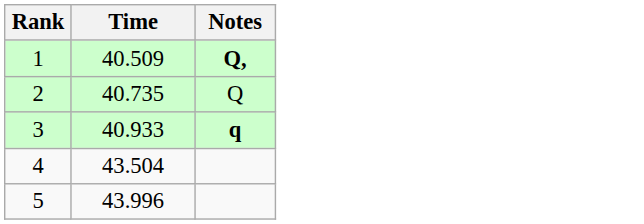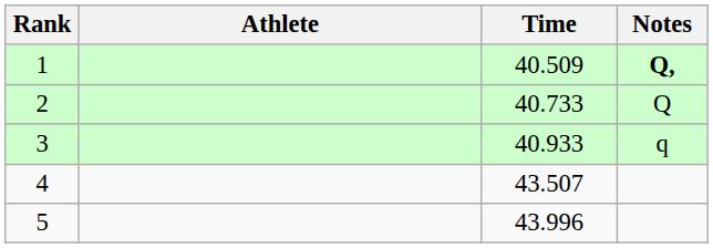 <table class=wikitable style="text-align:center">
 <tr>
 <th width=40>Rank</th>
+<th width=250>Athlete</th>
 <th width=80>Time</th>
 <th width=50>Notes</th>
 </tr>
 <tr bgcolor=ccffcc>
 <td>1</td>
+<td align=left></td>
 <td>40.509</td>
 <td><strong>Q, </strong></td>
 </tr>
 <tr bgcolor=ccffcc>
 <td>2</td>
-<td>40.735</td>
+<td align=left></td>
+<td>40.733</td>
 <td>Q</td>
 </tr>
 <tr bgcolor=ccffcc>
 <td>3</td>
+<td align=left></td>
 <td>40.933</td>
-<td><strong>q</strong></td>
+<td>q</td>
 </tr>
 <tr>
 <td>4</td>
-<td>43.504</td>
+<td align=left></td>
+<td>43.507</td>
 <td></td>
 </tr>
 <tr>
 <td>5</td>
+<td align=left></td>
 <td>43.996</td>
 <td></td>
 </tr>
 </table>
